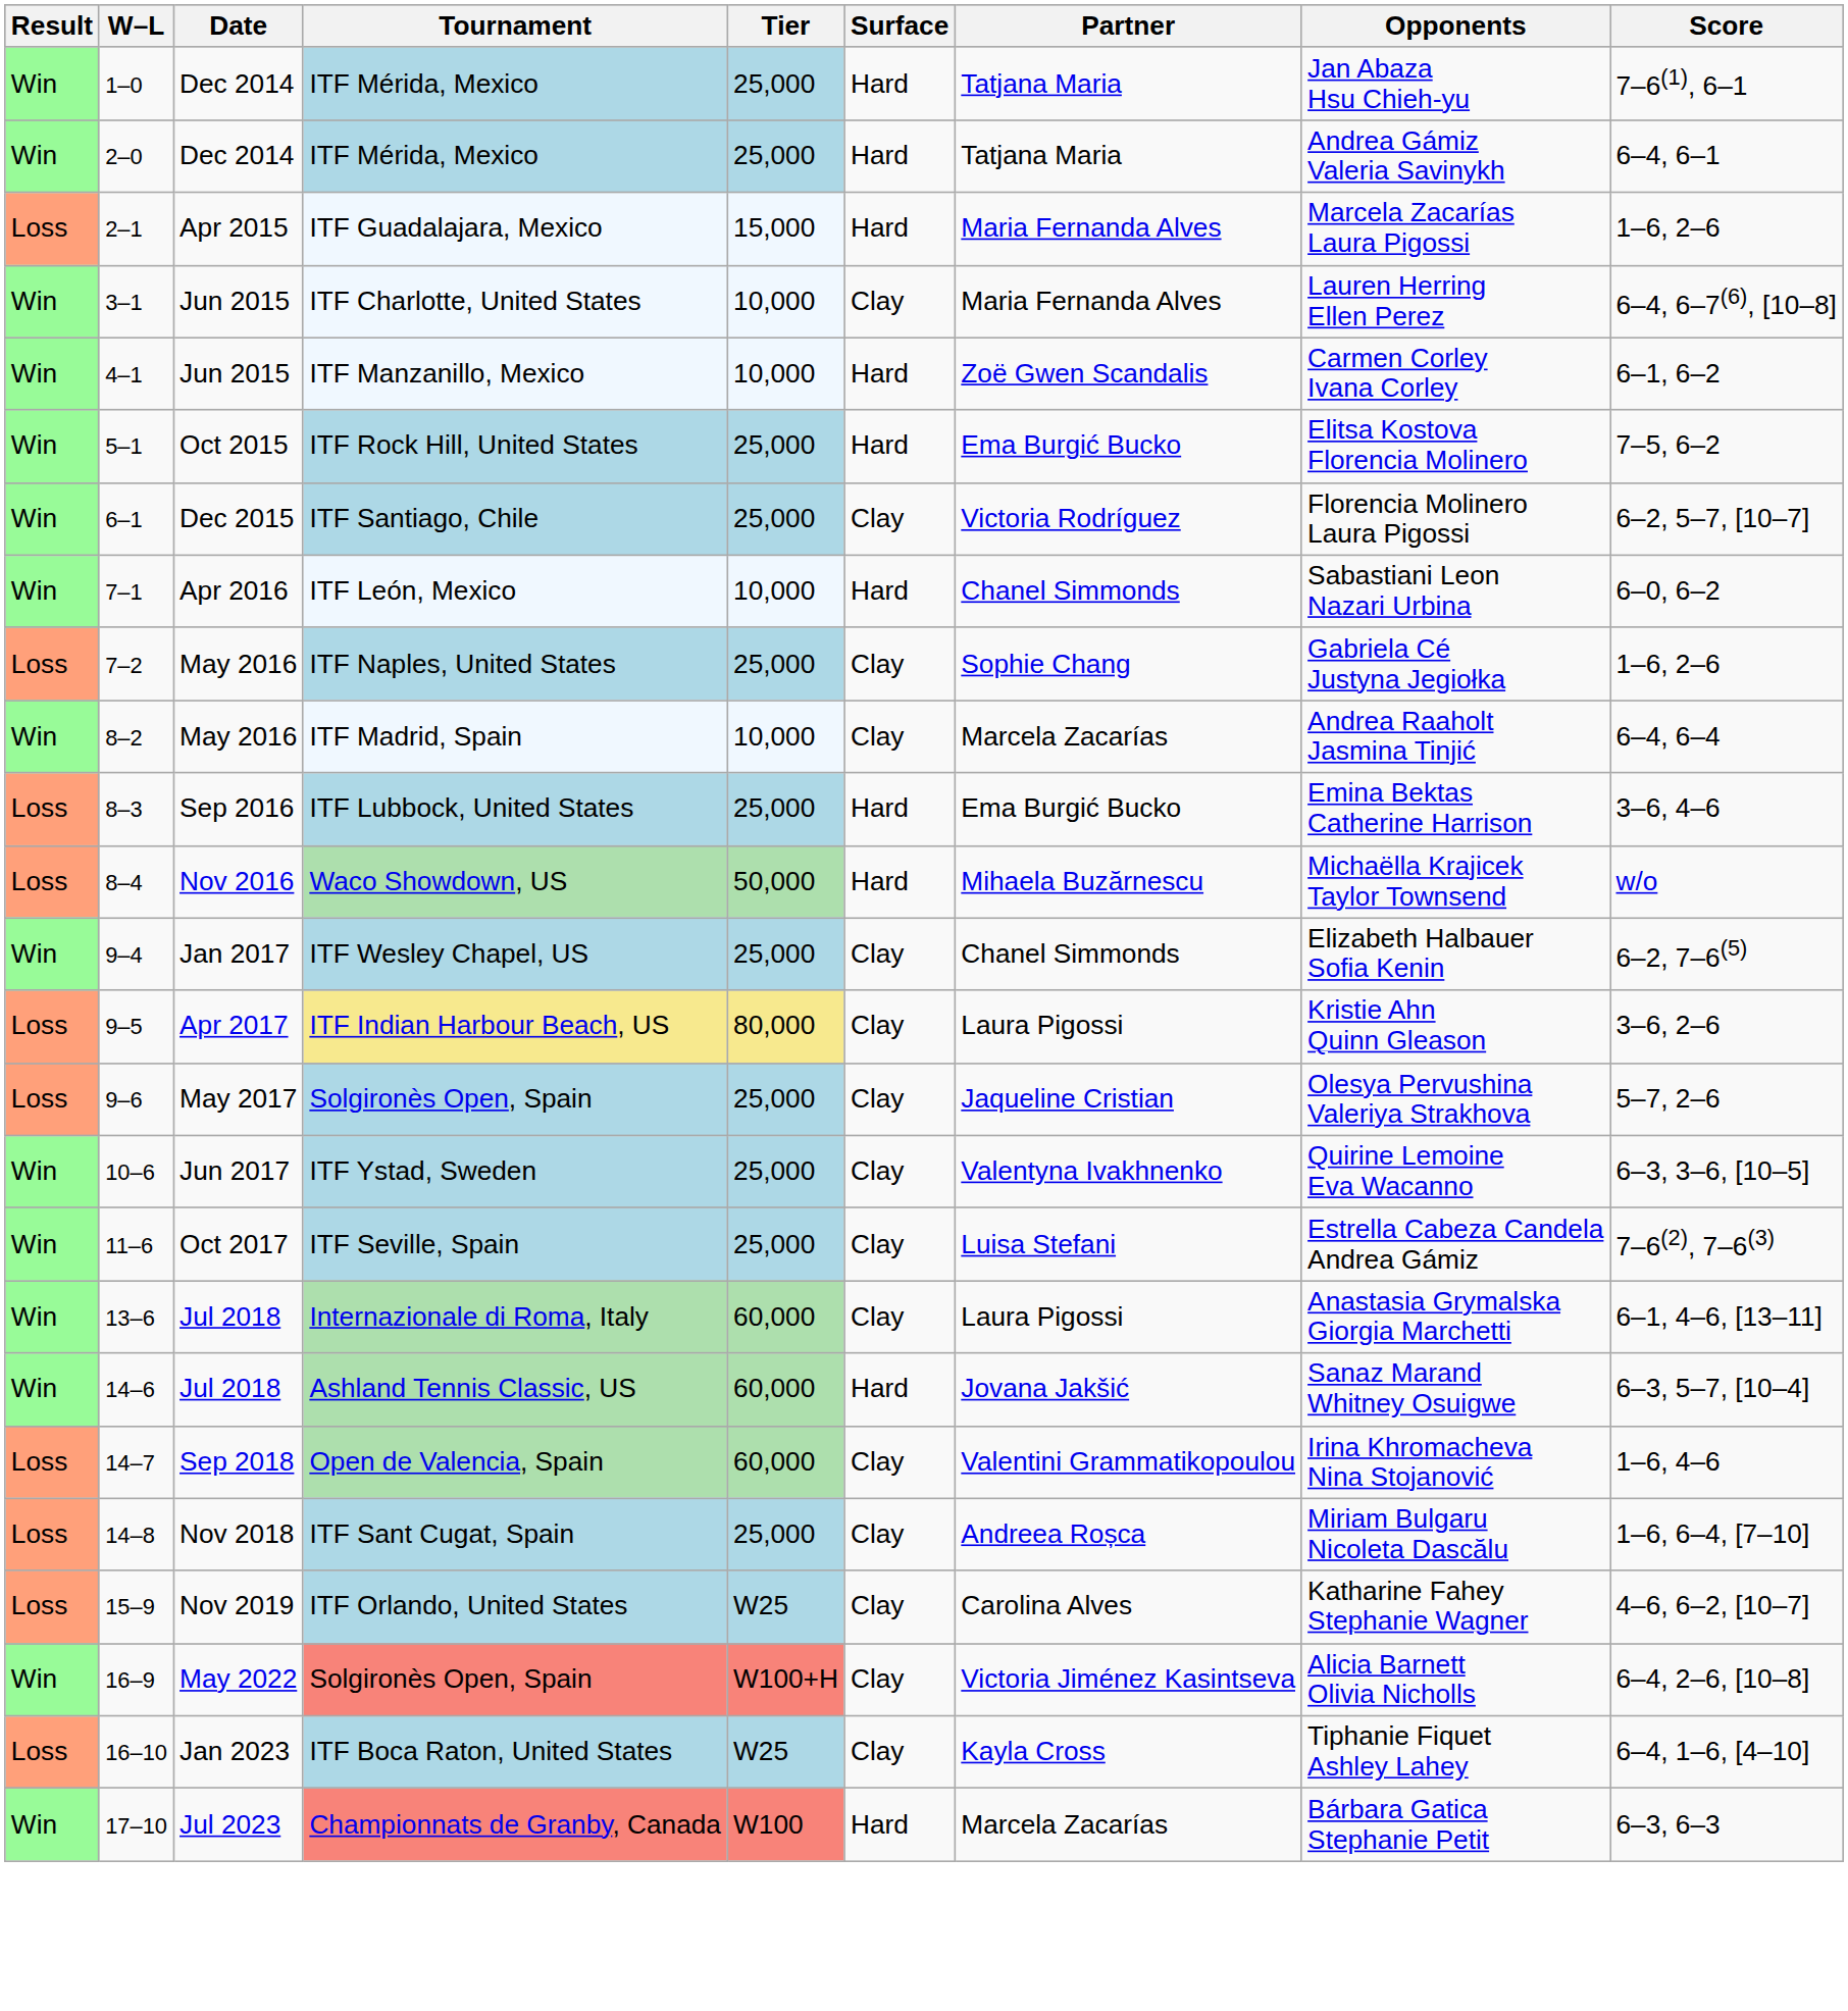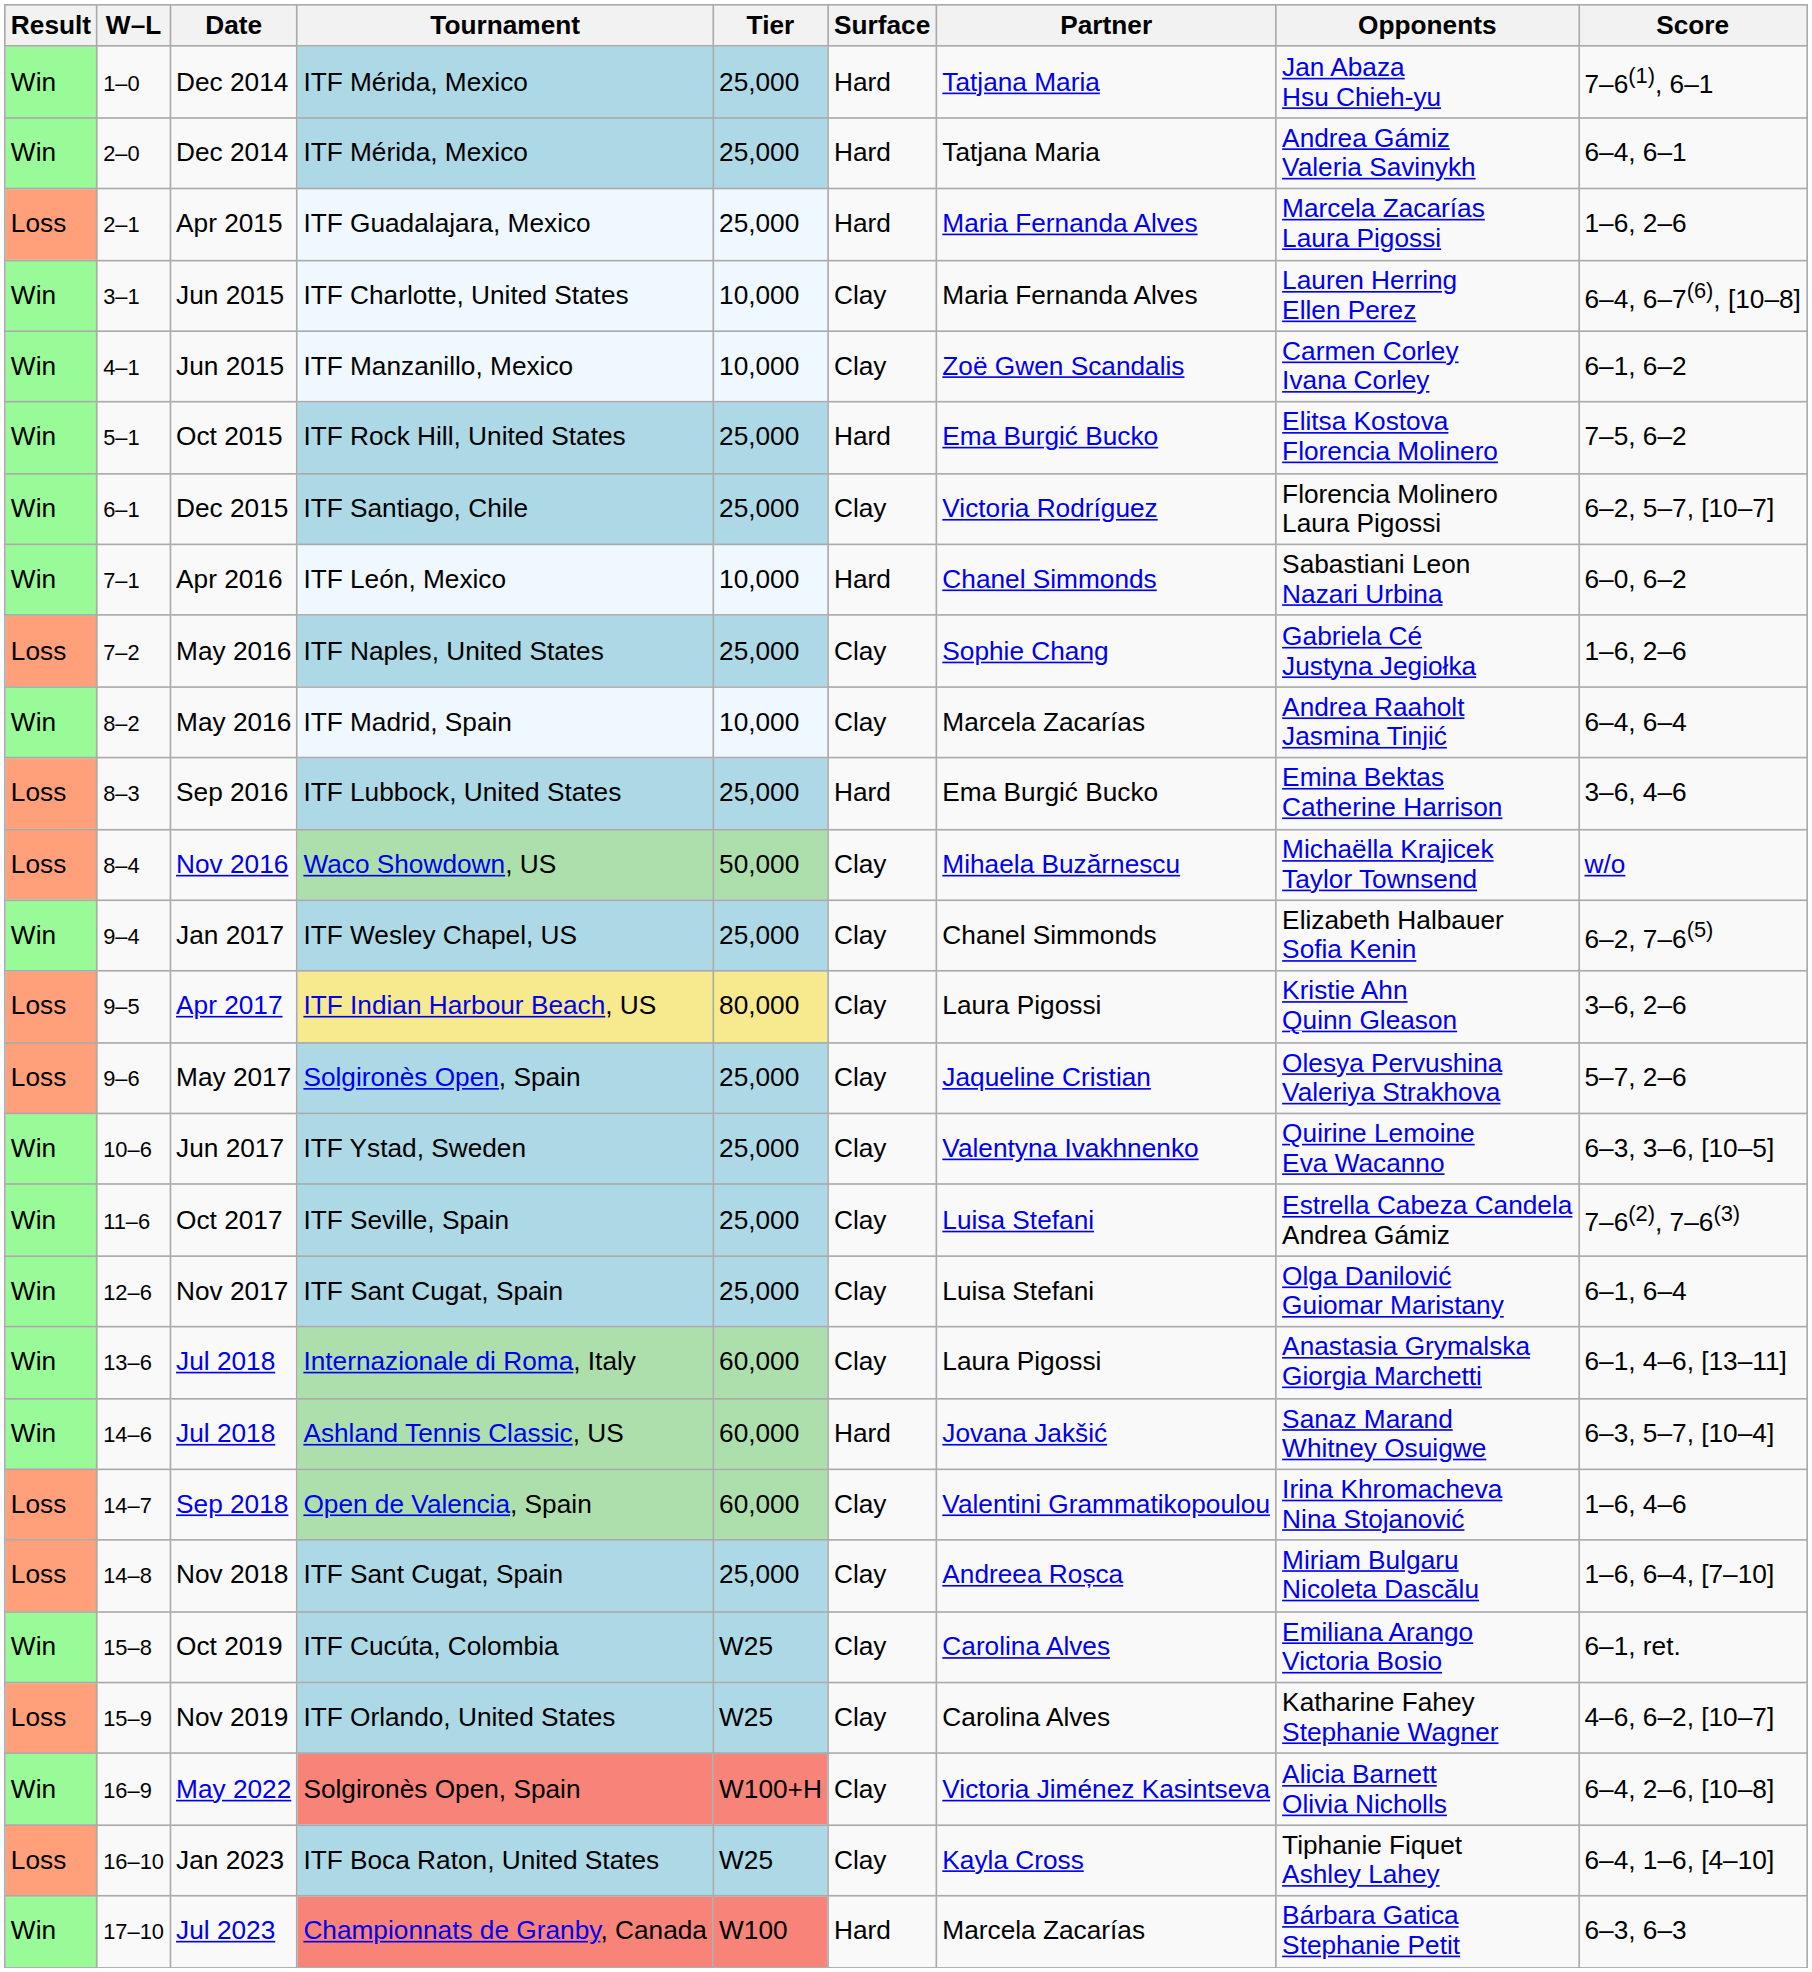 <table class="sortable wikitable nowrap">
 <tr>
 <th>Result</th>
 <th class="unsortable">W–L</th>
 <th>Date</th>
 <th>Tournament</th>
 <th>Tier</th>
 <th>Surface</th>
 <th>Partner</th>
 <th>Opponents</th>
 <th class="unsortable">Score</th>
 </tr>
 <tr>
 <td style="background:#98fb98;">Win</td>
 <td><small>1–0</small></td>
 <td>Dec 2014</td>
 <td style="background:lightblue;">ITF Mérida, Mexico</td>
 <td style="background:lightblue;">25,000</td>
 <td>Hard</td>
 <td> <a href='#'>Tatjana Maria</a></td>
 <td> <a href='#'>Jan Abaza</a> <br>  <a href='#'>Hsu Chieh-yu</a></td>
 <td>7–6<sup>(1)</sup>, 6–1</td>
 </tr>
 <tr>
 <td style="background:#98fb98;">Win</td>
 <td><small>2–0</small></td>
 <td>Dec 2014</td>
 <td style="background:lightblue;">ITF Mérida, Mexico</td>
 <td style="background:lightblue;">25,000</td>
 <td>Hard</td>
 <td> Tatjana Maria</td>
 <td> <a href='#'>Andrea Gámiz</a> <br>  <a href='#'>Valeria Savinykh</a></td>
 <td>6–4, 6–1</td>
 </tr>
 <tr>
 <td style="background:#ffa07a;">Loss</td>
 <td><small>2–1</small></td>
 <td>Apr 2015</td>
 <td style="background:#f0f8ff;">ITF Guadalajara, Mexico</td>
-<td style="background:#f0f8ff;">15,000</td>
+<td style="background:#f0f8ff;">25,000</td>
 <td>Hard</td>
 <td> <a href='#'>Maria Fernanda Alves</a></td>
 <td> <a href='#'>Marcela Zacarías</a> <br>  <a href='#'>Laura Pigossi</a></td>
 <td>1–6, 2–6</td>
 </tr>
 <tr>
 <td style="background:#98fb98;">Win</td>
 <td><small>3–1</small></td>
 <td>Jun 2015</td>
 <td style="background:#f0f8ff;">ITF Charlotte, United States</td>
 <td style="background:#f0f8ff;">10,000</td>
 <td>Clay</td>
 <td> Maria Fernanda Alves</td>
 <td> <a href='#'>Lauren Herring</a> <br>  <a href='#'>Ellen Perez</a></td>
 <td>6–4, 6–7<sup>(6)</sup>, [10–8]</td>
 </tr>
 <tr>
 <td style="background:#98fb98;">Win</td>
 <td><small>4–1</small></td>
 <td>Jun 2015</td>
 <td style="background:#f0f8ff;">ITF Manzanillo, Mexico</td>
 <td style="background:#f0f8ff;">10,000</td>
-<td>Hard</td>
+<td>Clay</td>
 <td> <a href='#'>Zoë Gwen Scandalis</a></td>
 <td> <a href='#'>Carmen Corley</a> <br>  <a href='#'>Ivana Corley</a></td>
 <td>6–1, 6–2</td>
 </tr>
 <tr>
 <td style="background:#98fb98;">Win</td>
 <td><small>5–1</small></td>
 <td>Oct 2015</td>
 <td style="background:lightblue;">ITF Rock Hill, United States</td>
 <td style="background:lightblue;">25,000</td>
 <td>Hard</td>
 <td> <a href='#'>Ema Burgić Bucko</a></td>
 <td> <a href='#'>Elitsa Kostova</a> <br>  <a href='#'>Florencia Molinero</a></td>
 <td>7–5, 6–2</td>
 </tr>
 <tr>
 <td style="background:#98fb98;">Win</td>
 <td><small>6–1</small></td>
 <td>Dec 2015</td>
 <td style="background:lightblue;">ITF Santiago, Chile</td>
 <td style="background:lightblue;">25,000</td>
 <td>Clay</td>
 <td> <a href='#'>Victoria Rodríguez</a></td>
 <td> Florencia Molinero <br>  Laura Pigossi</td>
 <td>6–2, 5–7, [10–7]</td>
 </tr>
 <tr>
 <td style="background:#98fb98;">Win</td>
 <td><small>7–1</small></td>
 <td>Apr 2016</td>
 <td style="background:#f0f8ff;">ITF León, Mexico</td>
 <td style="background:#f0f8ff;">10,000</td>
 <td>Hard</td>
 <td> <a href='#'>Chanel Simmonds</a></td>
 <td> Sabastiani Leon <br>  <a href='#'>Nazari Urbina</a></td>
 <td>6–0, 6–2</td>
 </tr>
 <tr>
 <td style="background:#ffa07a;">Loss</td>
 <td><small>7–2</small></td>
 <td>May 2016</td>
 <td style="background:lightblue;">ITF Naples, United States</td>
 <td style="background:lightblue;">25,000</td>
 <td>Clay</td>
 <td> <a href='#'>Sophie Chang</a></td>
 <td> <a href='#'>Gabriela Cé</a> <br>  <a href='#'>Justyna Jegiołka</a></td>
 <td>1–6, 2–6</td>
 </tr>
 <tr>
 <td style="background:#98fb98;">Win</td>
 <td><small>8–2</small></td>
 <td>May 2016</td>
 <td style="background:#f0f8ff;">ITF Madrid, Spain</td>
 <td style="background:#f0f8ff;">10,000</td>
 <td>Clay</td>
 <td> Marcela Zacarías</td>
 <td> <a href='#'>Andrea Raaholt</a> <br>  <a href='#'>Jasmina Tinjić</a></td>
 <td>6–4, 6–4</td>
 </tr>
 <tr>
 <td style="background:#ffa07a;">Loss</td>
 <td><small>8–3</small></td>
 <td>Sep 2016</td>
 <td style="background:lightblue;">ITF Lubbock, United States</td>
 <td style="background:lightblue;">25,000</td>
 <td>Hard</td>
 <td> Ema Burgić Bucko</td>
 <td> <a href='#'>Emina Bektas</a> <br>  <a href='#'>Catherine Harrison</a></td>
 <td>3–6, 4–6</td>
 </tr>
 <tr>
 <td style="background:#ffa07a;">Loss</td>
 <td><small>8–4</small></td>
 <td><a href='#'>Nov 2016</a></td>
 <td style="background:#addfad;"><a href='#'>Waco Showdown</a>, US</td>
 <td style="background:#addfad;">50,000</td>
-<td>Hard</td>
+<td>Clay</td>
 <td> <a href='#'>Mihaela Buzărnescu</a></td>
 <td> <a href='#'>Michaëlla Krajicek</a> <br>  <a href='#'>Taylor Townsend</a></td>
 <td><a href='#'>w/o</a></td>
 </tr>
 <tr>
 <td style="background:#98fb98;">Win</td>
 <td><small>9–4</small></td>
 <td>Jan 2017</td>
 <td style="background:lightblue;">ITF Wesley Chapel, US</td>
 <td style="background:lightblue;">25,000</td>
 <td>Clay</td>
 <td> Chanel Simmonds</td>
 <td> Elizabeth Halbauer <br>  <a href='#'>Sofia Kenin</a></td>
 <td>6–2, 7–6<sup>(5)</sup></td>
 </tr>
 <tr>
 <td style="background:#ffa07a;">Loss</td>
 <td><small>9–5</small></td>
 <td><a href='#'>Apr 2017</a></td>
 <td style="background:#f7e98e;"><a href='#'>ITF Indian Harbour Beach</a>, US</td>
 <td style="background:#f7e98e;">80,000</td>
 <td>Clay</td>
 <td> Laura Pigossi</td>
 <td> <a href='#'>Kristie Ahn</a> <br>  <a href='#'>Quinn Gleason</a></td>
 <td>3–6, 2–6</td>
 </tr>
 <tr>
 <td style="background:#ffa07a;">Loss</td>
 <td><small>9–6</small></td>
 <td>May 2017</td>
 <td style="background:lightblue;"><a href='#'>Solgironès Open</a>, Spain</td>
 <td style="background:lightblue;">25,000</td>
 <td>Clay</td>
 <td> <a href='#'>Jaqueline Cristian</a></td>
 <td> <a href='#'>Olesya Pervushina</a> <br>  <a href='#'>Valeriya Strakhova</a></td>
 <td>5–7, 2–6</td>
 </tr>
 <tr>
 <td style="background:#98fb98;">Win</td>
 <td><small>10–6</small></td>
 <td>Jun 2017</td>
 <td style="background:lightblue;">ITF Ystad, Sweden</td>
 <td style="background:lightblue;">25,000</td>
 <td>Clay</td>
 <td> <a href='#'>Valentyna Ivakhnenko</a></td>
 <td> <a href='#'>Quirine Lemoine</a> <br>  <a href='#'>Eva Wacanno</a></td>
 <td>6–3, 3–6, [10–5]</td>
 </tr>
 <tr>
 <td style="background:#98fb98;">Win</td>
 <td><small>11–6</small></td>
 <td>Oct 2017</td>
 <td style="background:lightblue;">ITF Seville, Spain</td>
 <td style="background:lightblue;">25,000</td>
 <td>Clay</td>
 <td> <a href='#'>Luisa Stefani</a></td>
 <td> <a href='#'>Estrella Cabeza Candela</a> <br>  Andrea Gámiz</td>
 <td>7–6<sup>(2)</sup>, 7–6<sup>(3)</sup></td>
 </tr>
 <tr>
 <td style="background:#98fb98;">Win</td>
+<td><small>12–6</small></td>
+<td>Nov 2017</td>
+<td style="background:lightblue;">ITF Sant Cugat, Spain</td>
+<td style="background:lightblue;">25,000</td>
+<td>Clay</td>
+<td> Luisa Stefani</td>
+<td> <a href='#'>Olga Danilović</a> <br>  <a href='#'>Guiomar Maristany</a></td>
+<td>6–1, 6–4</td>
+</tr>
+<tr>
+<td style="background:#98fb98;">Win</td>
 <td><small>13–6</small></td>
 <td><a href='#'>Jul 2018</a></td>
 <td style="background:#addfad;"><a href='#'>Internazionale di Roma</a>, Italy</td>
 <td style="background:#addfad;">60,000</td>
 <td>Clay</td>
 <td> Laura Pigossi</td>
 <td> <a href='#'>Anastasia Grymalska</a> <br>  <a href='#'>Giorgia Marchetti</a></td>
 <td>6–1, 4–6, [13–11]</td>
 </tr>
 <tr>
 <td style="background:#98fb98;">Win</td>
 <td><small>14–6</small></td>
 <td><a href='#'>Jul 2018</a></td>
 <td style="background:#addfad;"><a href='#'>Ashland Tennis Classic</a>, US</td>
 <td style="background:#addfad;">60,000</td>
 <td>Hard</td>
 <td> <a href='#'>Jovana Jakšić</a></td>
 <td> <a href='#'>Sanaz Marand</a> <br>  <a href='#'>Whitney Osuigwe</a></td>
 <td>6–3, 5–7, [10–4]</td>
 </tr>
 <tr>
 <td style="background:#ffa07a;">Loss</td>
 <td><small>14–7</small></td>
 <td><a href='#'>Sep 2018</a></td>
 <td style="background:#addfad;"><a href='#'>Open de Valencia</a>, Spain</td>
 <td style="background:#addfad;">60,000</td>
 <td>Clay</td>
 <td> <a href='#'>Valentini Grammatikopoulou</a></td>
 <td> <a href='#'>Irina Khromacheva</a> <br>  <a href='#'>Nina Stojanović</a></td>
 <td>1–6, 4–6</td>
 </tr>
 <tr>
 <td style="background:#ffa07a;">Loss</td>
 <td><small>14–8</small></td>
 <td>Nov 2018</td>
 <td style="background:lightblue;">ITF Sant Cugat, Spain</td>
 <td style="background:lightblue;">25,000</td>
 <td>Clay</td>
 <td> <a href='#'>Andreea Roșca</a></td>
 <td> <a href='#'>Miriam Bulgaru</a> <br>  <a href='#'>Nicoleta Dascălu</a></td>
 <td>1–6, 6–4, [7–10]</td>
+</tr>
+<tr>
+<td style="background:#98fb98;">Win</td>
+<td><small>15–8</small></td>
+<td>Oct 2019</td>
+<td style="background:lightblue;">ITF Cucúta, Colombia</td>
+<td style="background:lightblue;">W25</td>
+<td>Clay</td>
+<td> <a href='#'>Carolina Alves</a></td>
+<td> <a href='#'>Emiliana Arango</a> <br>  <a href='#'>Victoria Bosio</a></td>
+<td>6–1, ret.</td>
 </tr>
 <tr>
 <td style="background:#ffa07a;">Loss</td>
 <td><small>15–9</small></td>
 <td>Nov 2019</td>
 <td style="background:lightblue;">ITF Orlando, United States</td>
 <td style="background:lightblue;">W25</td>
 <td>Clay</td>
 <td> Carolina Alves</td>
 <td> Katharine Fahey <br>  <a href='#'>Stephanie Wagner</a></td>
 <td>4–6, 6–2, [10–7]</td>
 </tr>
 <tr>
 <td style="background:#98fb98;">Win</td>
 <td><small>16–9</small></td>
 <td><a href='#'>May 2022</a></td>
 <td style="background:#f88379;">Solgironès Open, Spain</td>
 <td style="background:#f88379;">W100+H</td>
 <td>Clay</td>
 <td> <a href='#'>Victoria Jiménez Kasintseva</a></td>
 <td> <a href='#'>Alicia Barnett</a> <br>  <a href='#'>Olivia Nicholls</a></td>
 <td>6–4, 2–6, [10–8]</td>
 </tr>
 <tr>
 <td style="background:#ffa07a;">Loss</td>
 <td><small>16–10</small></td>
 <td>Jan 2023</td>
 <td style="background:lightblue;">ITF Boca Raton, United States</td>
 <td style="background:lightblue;">W25</td>
 <td>Clay</td>
 <td> <a href='#'>Kayla Cross</a></td>
 <td> Tiphanie Fiquet <br>  <a href='#'>Ashley Lahey</a></td>
 <td>6–4, 1–6, [4–10]</td>
 </tr>
 <tr>
 <td style="background:#98fb98;">Win</td>
 <td><small>17–10</small></td>
 <td><a href='#'>Jul 2023</a></td>
 <td style="background:#f88379;"><a href='#'>Championnats de Granby</a>, Canada</td>
 <td style="background:#f88379;">W100</td>
 <td>Hard</td>
 <td> Marcela Zacarías</td>
 <td> <a href='#'>Bárbara Gatica</a> <br>  <a href='#'>Stephanie Petit</a></td>
 <td>6–3, 6–3</td>
 </tr>
 </table>
